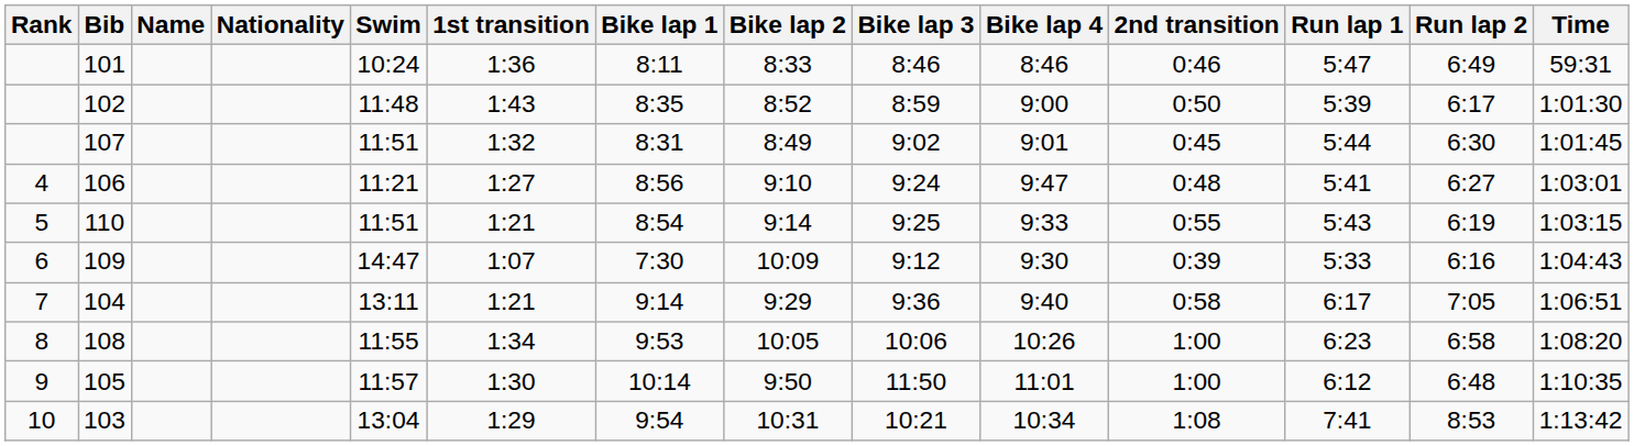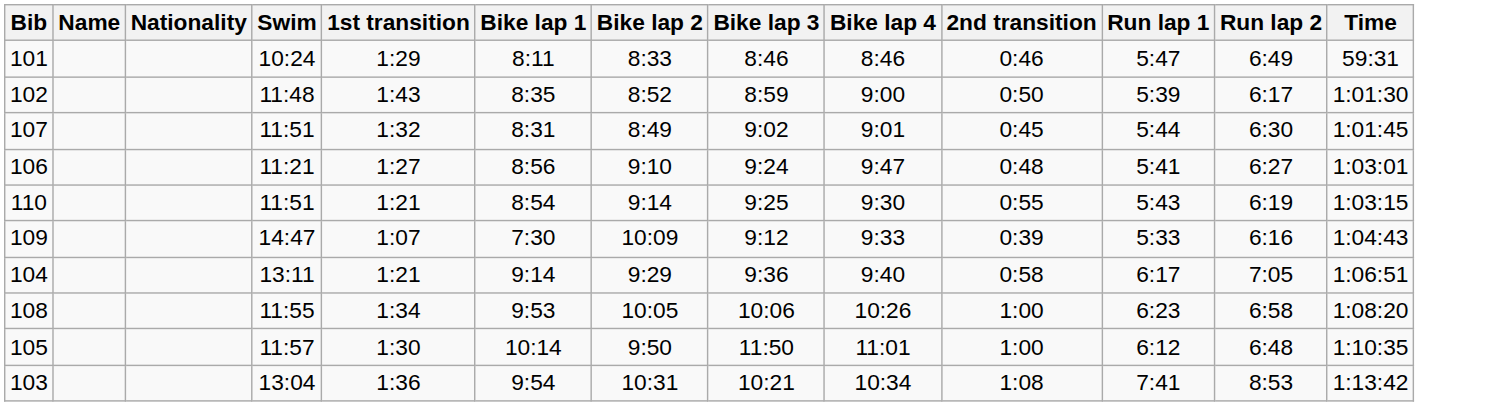 <table class="wikitable sortable" style="text-align:center">
 <tr>
-<th>Rank</th>
 <th>Bib</th>
 <th>Name</th>
 <th>Nationality</th>
 <th>Swim</th>
 <th>1st transition</th>
 <th>Bike lap 1</th>
 <th>Bike lap 2</th>
 <th>Bike lap 3</th>
 <th>Bike lap 4</th>
 <th>2nd transition</th>
 <th>Run lap 1</th>
 <th>Run lap 2</th>
 <th>Time</th>
 </tr>
 <tr>
-<td></td>
 <td>101</td>
 <td align=left></td>
 <td align=left></td>
 <td>10:24</td>
-<td>1:36</td>
+<td>1:29</td>
 <td>8:11</td>
 <td>8:33</td>
 <td>8:46</td>
 <td>8:46</td>
 <td>0:46</td>
 <td>5:47</td>
 <td>6:49</td>
 <td>59:31</td>
 </tr>
 <tr>
-<td></td>
 <td>102</td>
 <td align=left></td>
 <td align=left></td>
 <td>11:48</td>
 <td>1:43</td>
 <td>8:35</td>
 <td>8:52</td>
 <td>8:59</td>
 <td>9:00</td>
 <td>0:50</td>
 <td>5:39</td>
 <td>6:17</td>
 <td>1:01:30</td>
 </tr>
 <tr>
-<td></td>
 <td>107</td>
 <td align=left></td>
 <td align=left></td>
 <td>11:51</td>
 <td>1:32</td>
 <td>8:31</td>
 <td>8:49</td>
 <td>9:02</td>
 <td>9:01</td>
 <td>0:45</td>
 <td>5:44</td>
 <td>6:30</td>
 <td>1:01:45</td>
 </tr>
 <tr>
-<td>4</td>
 <td>106</td>
 <td align=left></td>
 <td align=left></td>
 <td>11:21</td>
 <td>1:27</td>
 <td>8:56</td>
 <td>9:10</td>
 <td>9:24</td>
 <td>9:47</td>
 <td>0:48</td>
 <td>5:41</td>
 <td>6:27</td>
 <td>1:03:01</td>
 </tr>
 <tr>
-<td>5</td>
 <td>110</td>
 <td align=left></td>
 <td align=left></td>
 <td>11:51</td>
 <td>1:21</td>
 <td>8:54</td>
 <td>9:14</td>
 <td>9:25</td>
-<td>9:33</td>
+<td>9:30</td>
 <td>0:55</td>
 <td>5:43</td>
 <td>6:19</td>
 <td>1:03:15</td>
 </tr>
 <tr>
-<td>6</td>
 <td>109</td>
 <td align=left></td>
 <td align=left></td>
 <td>14:47</td>
 <td>1:07</td>
 <td>7:30</td>
 <td>10:09</td>
 <td>9:12</td>
-<td>9:30</td>
+<td>9:33</td>
 <td>0:39</td>
 <td>5:33</td>
 <td>6:16</td>
 <td>1:04:43</td>
 </tr>
 <tr>
-<td>7</td>
 <td>104</td>
 <td align=left></td>
 <td align=left></td>
 <td>13:11</td>
 <td>1:21</td>
 <td>9:14</td>
 <td>9:29</td>
 <td>9:36</td>
 <td>9:40</td>
 <td>0:58</td>
 <td>6:17</td>
 <td>7:05</td>
 <td>1:06:51</td>
 </tr>
 <tr>
-<td>8</td>
 <td>108</td>
 <td align=left></td>
 <td align=left></td>
 <td>11:55</td>
 <td>1:34</td>
 <td>9:53</td>
 <td>10:05</td>
 <td>10:06</td>
 <td>10:26</td>
 <td>1:00</td>
 <td>6:23</td>
 <td>6:58</td>
 <td>1:08:20</td>
 </tr>
 <tr>
-<td>9</td>
 <td>105</td>
 <td align=left></td>
 <td align=left></td>
 <td>11:57</td>
 <td>1:30</td>
 <td>10:14</td>
 <td>9:50</td>
 <td>11:50</td>
 <td>11:01</td>
 <td>1:00</td>
 <td>6:12</td>
 <td>6:48</td>
 <td>1:10:35</td>
 </tr>
 <tr>
-<td>10</td>
 <td>103</td>
 <td align=left></td>
 <td align=left></td>
 <td>13:04</td>
-<td>1:29</td>
+<td>1:36</td>
 <td>9:54</td>
 <td>10:31</td>
 <td>10:21</td>
 <td>10:34</td>
 <td>1:08</td>
 <td>7:41</td>
 <td>8:53</td>
 <td>1:13:42</td>
 </tr>
 </table>
